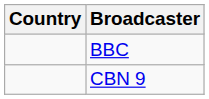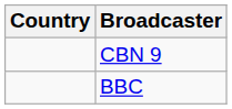 <table class="wikitable">
 <tr>
 <th align=center>Country</th>
 <th align=center>Broadcaster</th>
 </tr>
 <tr>
 <td></td>
-<td><a href='#'>BBC</a></td>
+<td><a href='#'>CBN 9</a></td>
 </tr>
 <tr>
 <td></td>
-<td><a href='#'>CBN 9</a></td>
+<td><a href='#'>BBC</a></td>
 </tr>
 </table>
